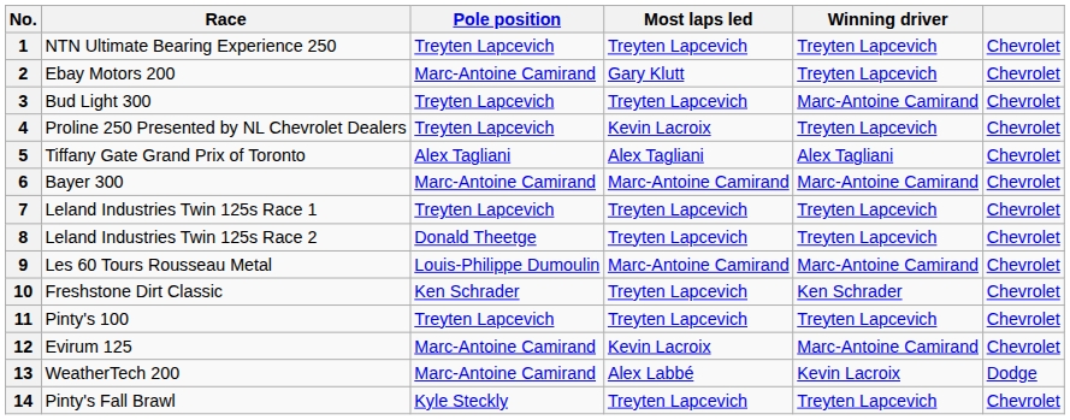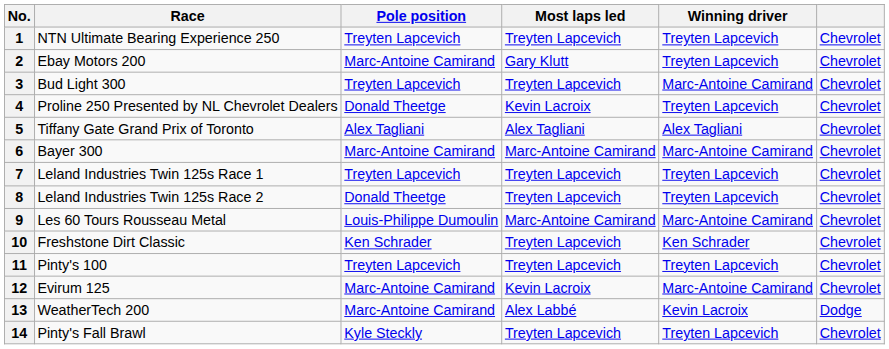 <table class="wikitable sortable" style="font-size:95%">
 <tr>
 <th>No.</th>
 <th>Race</th>
 <th><a href='#'>Pole position</a></th>
 <th>Most laps led</th>
 <th>Winning driver</th>
 <th></th>
 </tr>
 <tr>
 <th>1</th>
 <td>NTN Ultimate Bearing Experience 250</td>
 <td><a href='#'>Treyten Lapcevich</a></td>
 <td><a href='#'>Treyten Lapcevich</a></td>
 <td><a href='#'>Treyten Lapcevich</a></td>
 <td><a href='#'>Chevrolet</a></td>
 </tr>
 <tr>
 <th>2</th>
 <td>Ebay Motors 200</td>
 <td><a href='#'>Marc-Antoine Camirand</a></td>
 <td><a href='#'>Gary Klutt</a></td>
 <td><a href='#'>Treyten Lapcevich</a></td>
 <td><a href='#'>Chevrolet</a></td>
 </tr>
 <tr>
 <th>3</th>
 <td>Bud Light 300</td>
 <td><a href='#'>Treyten Lapcevich</a></td>
 <td><a href='#'>Treyten Lapcevich</a></td>
 <td><a href='#'>Marc-Antoine Camirand</a></td>
 <td><a href='#'>Chevrolet</a></td>
 </tr>
 <tr>
 <th>4</th>
 <td>Proline 250 Presented by NL Chevrolet Dealers</td>
-<td><a href='#'>Treyten Lapcevich</a></td>
+<td><a href='#'>Donald Theetge</a></td>
 <td><a href='#'>Kevin Lacroix</a></td>
 <td><a href='#'>Treyten Lapcevich</a></td>
 <td><a href='#'>Chevrolet</a></td>
 </tr>
 <tr>
 <th>5</th>
 <td>Tiffany Gate Grand Prix of Toronto</td>
 <td><a href='#'>Alex Tagliani</a></td>
 <td><a href='#'>Alex Tagliani</a></td>
 <td><a href='#'>Alex Tagliani</a></td>
 <td><a href='#'>Chevrolet</a></td>
 </tr>
 <tr>
 <th>6</th>
 <td>Bayer 300</td>
 <td><a href='#'>Marc-Antoine Camirand</a></td>
 <td><a href='#'>Marc-Antoine Camirand</a></td>
 <td><a href='#'>Marc-Antoine Camirand</a></td>
 <td><a href='#'>Chevrolet</a></td>
 </tr>
 <tr>
 <th>7</th>
 <td>Leland Industries Twin 125s Race 1</td>
 <td><a href='#'>Treyten Lapcevich</a></td>
 <td><a href='#'>Treyten Lapcevich</a></td>
 <td><a href='#'>Treyten Lapcevich</a></td>
 <td><a href='#'>Chevrolet</a></td>
 </tr>
 <tr>
 <th>8</th>
 <td>Leland Industries Twin 125s Race 2</td>
 <td><a href='#'>Donald Theetge</a></td>
 <td><a href='#'>Treyten Lapcevich</a></td>
 <td><a href='#'>Treyten Lapcevich</a></td>
 <td><a href='#'>Chevrolet</a></td>
 </tr>
 <tr>
 <th>9</th>
 <td>Les 60 Tours Rousseau Metal</td>
 <td><a href='#'>Louis-Philippe Dumoulin</a></td>
 <td><a href='#'>Marc-Antoine Camirand</a></td>
 <td><a href='#'>Marc-Antoine Camirand</a></td>
 <td><a href='#'>Chevrolet</a></td>
 </tr>
 <tr>
 <th>10</th>
 <td>Freshstone Dirt Classic</td>
 <td><a href='#'>Ken Schrader</a></td>
 <td><a href='#'>Treyten Lapcevich</a></td>
 <td><a href='#'>Ken Schrader</a></td>
 <td><a href='#'>Chevrolet</a></td>
 </tr>
 <tr>
 <th>11</th>
 <td>Pinty's 100</td>
 <td><a href='#'>Treyten Lapcevich</a></td>
 <td><a href='#'>Treyten Lapcevich</a></td>
 <td><a href='#'>Treyten Lapcevich</a></td>
 <td><a href='#'>Chevrolet</a></td>
 </tr>
 <tr>
 <th>12</th>
 <td>Evirum 125</td>
 <td><a href='#'>Marc-Antoine Camirand</a></td>
 <td><a href='#'>Kevin Lacroix</a></td>
 <td><a href='#'>Marc-Antoine Camirand</a></td>
 <td><a href='#'>Chevrolet</a></td>
 </tr>
 <tr>
 <th>13</th>
 <td>WeatherTech 200</td>
 <td><a href='#'>Marc-Antoine Camirand</a></td>
 <td><a href='#'>Alex Labbé</a></td>
 <td><a href='#'>Kevin Lacroix</a></td>
 <td><a href='#'>Dodge</a></td>
 </tr>
 <tr>
 <th>14</th>
 <td>Pinty's Fall Brawl</td>
 <td><a href='#'>Kyle Steckly</a></td>
 <td><a href='#'>Treyten Lapcevich</a></td>
 <td><a href='#'>Treyten Lapcevich</a></td>
 <td><a href='#'>Chevrolet</a></td>
 </tr>
 </table>
